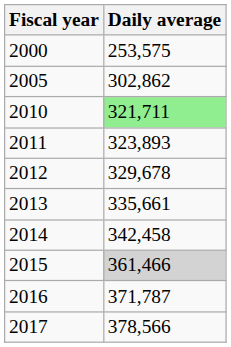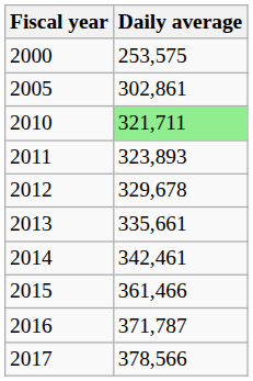 <table class="wikitable">
 <tr>
 <th>Fiscal year</th>
 <th>Daily average</th>
 </tr>
 <tr>
 <td>2000</td>
 <td>253,575</td>
 </tr>
 <tr>
 <td>2005</td>
-<td>302,862</td>
+<td>302,861</td>
 </tr>
 <tr>
 <td>2010</td>
 <td style="background: lightgreen;">321,711</td>
 </tr>
 <tr>
 <td>2011</td>
 <td>323,893</td>
 </tr>
 <tr>
 <td>2012</td>
 <td>329,678</td>
 </tr>
 <tr>
 <td>2013</td>
 <td>335,661</td>
 </tr>
 <tr>
 <td>2014</td>
-<td>342,458</td>
+<td>342,461</td>
 </tr>
 <tr>
 <td>2015</td>
-<td style="background: lightgrey;">361,466</td>
+<td>361,466</td>
 </tr>
 <tr>
 <td>2016</td>
 <td>371,787</td>
 </tr>
 <tr>
 <td>2017</td>
 <td>378,566</td>
 </tr>
 </table>
